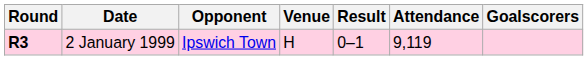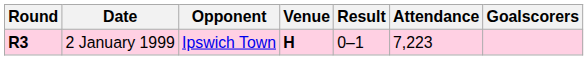 <table class="wikitable">
 <tr>
 <th>Round</th>
 <th>Date</th>
 <th>Opponent</th>
 <th>Venue</th>
 <th>Result</th>
 <th>Attendance</th>
 <th>Goalscorers</th>
 </tr>
 <tr style="background-color: #ffd0e3;">
 <td><strong>R3</strong></td>
 <td>2 January 1999</td>
 <td><a href='#'>Ipswich Town</a></td>
-<td>H</td>
+<td><strong>H</strong></td>
 <td>0–1</td>
-<td>9,119</td>
+<td>7,223</td>
 <td></td>
 </tr>
 </table>
